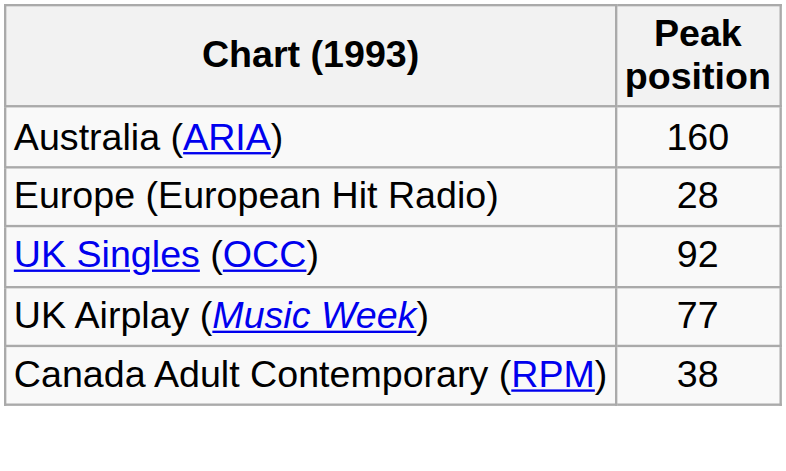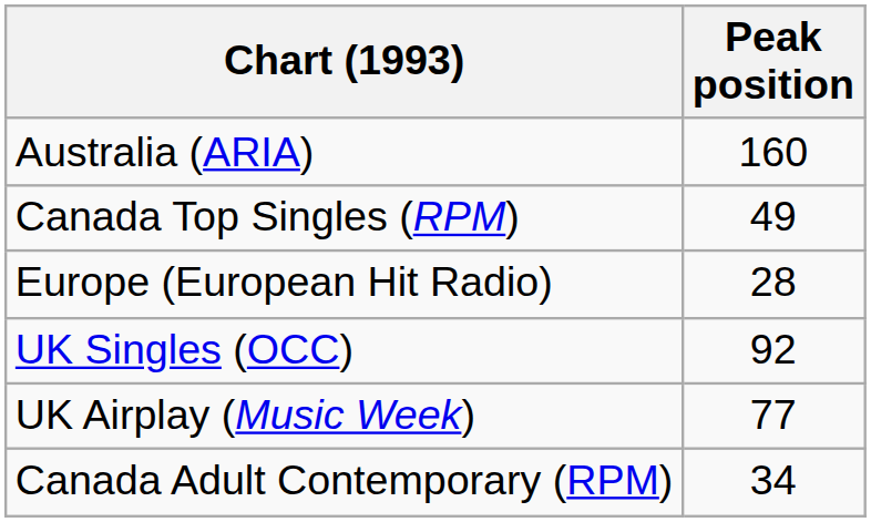 <table class="wikitable sortable">
 <tr>
 <th>Chart (1993)</th>
 <th>Peak<br>position</th>
 </tr>
 <tr>
 <td>Australia (<a href='#'>ARIA</a>)</td>
 <td style="text-align:center;">160</td>
+</tr>
+<tr>
+<td>Canada Top Singles (<em><a href='#'>RPM</a></em>)</td>
+<td style="text-align:center;">49</td>
 </tr>
 <tr>
 <td>Europe (European Hit Radio)</td>
 <td style="text-align:center;">28</td>
 </tr>
 <tr>
 <td><a href='#'>UK Singles</a> (<a href='#'>OCC</a>)</td>
 <td style="text-align:center;">92</td>
 </tr>
 <tr>
 <td>UK Airplay (<em><a href='#'>Music Week</a></em>)</td>
 <td style="text-align:center;">77</td>
 </tr>
 <tr>
 <td align="left">Canada Adult Contemporary (<a href='#'>RPM</a>)</td>
-<td align="center">38</td>
+<td align="center">34</td>
 </tr>
 </table>
